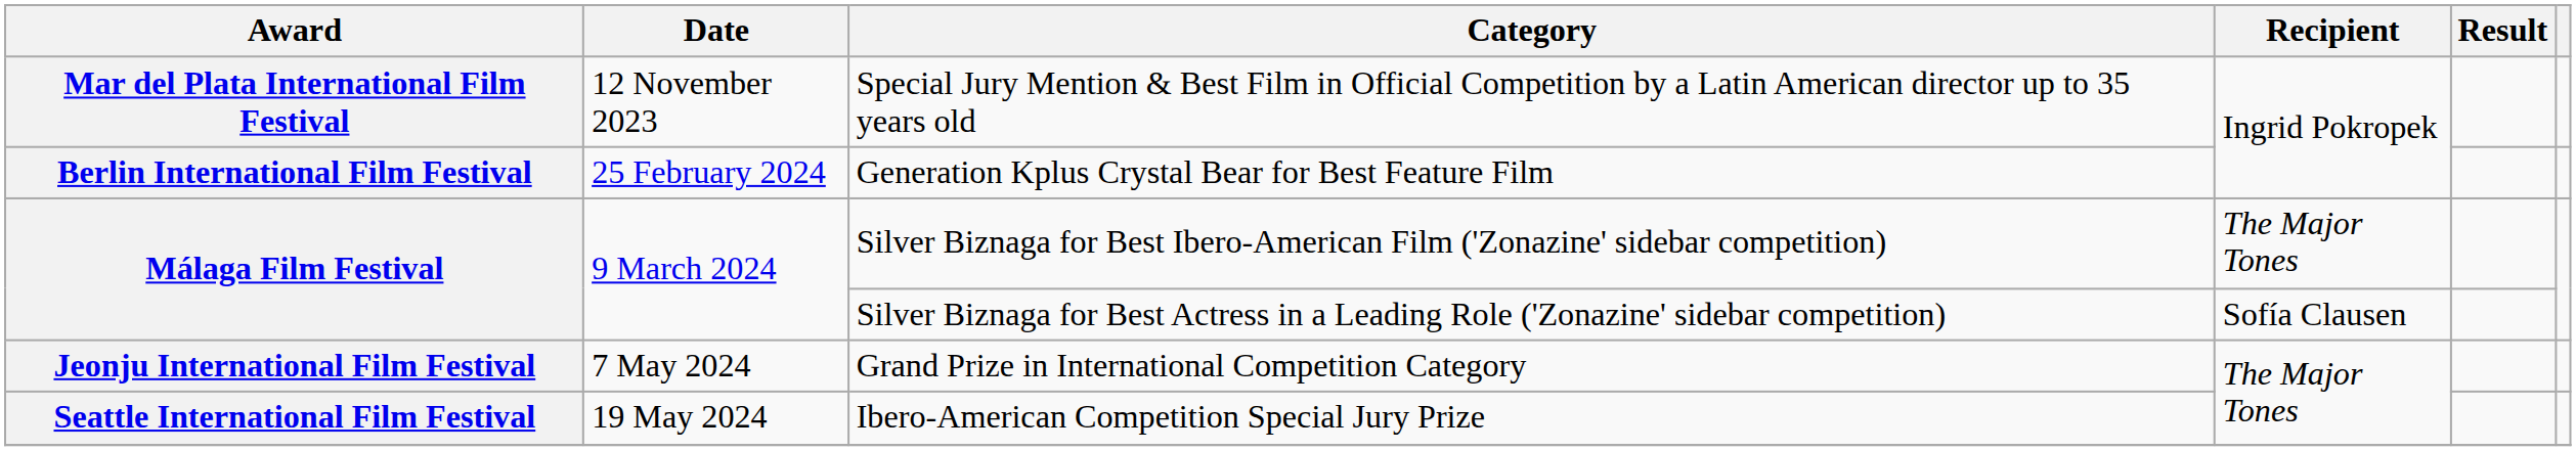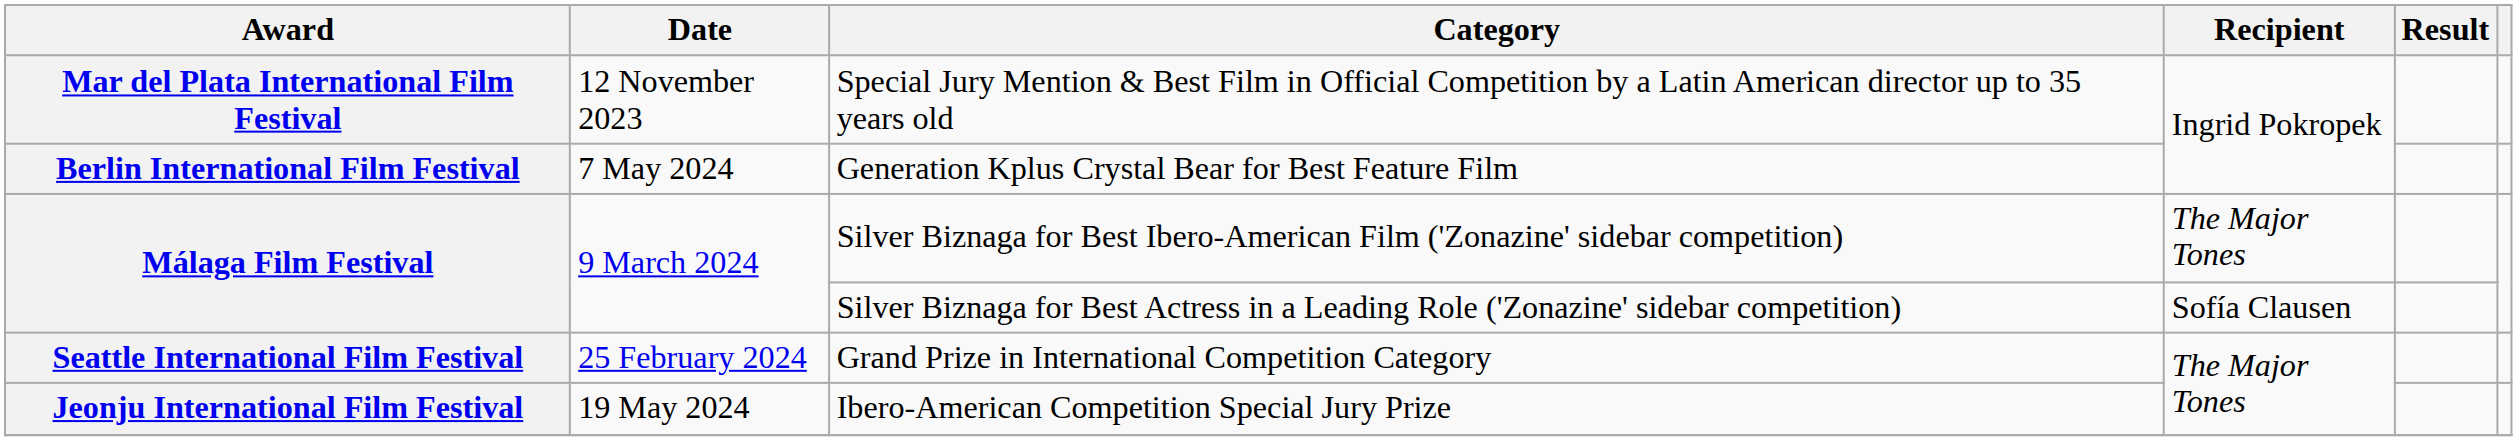 <table class="wikitable sortable plainrowheaders">
 <tr>
 <th>Award</th>
 <th>Date</th>
 <th>Category</th>
 <th>Recipient</th>
 <th>Result</th>
 <th></th>
 </tr>
 <tr>
 <th scope="row"><a href='#'>Mar del Plata International Film Festival</a></th>
 <td>12 November 2023</td>
 <td>Special Jury Mention & Best Film in Official Competition by a Latin American director up to 35 years old</td>
 <td rowspan=2>Ingrid Pokropek</td>
 <td></td>
 <td align="center" rowspan="1"></td>
 </tr>
 <tr>
 <th scope="row"><a href='#'>Berlin International Film Festival</a></th>
-<td><a href='#'>25 February 2024</a></td>
+<td>7 May 2024</td>
 <td>Generation Kplus Crystal Bear for Best Feature Film</td>
 <td></td>
 <td align="center" rowspan="1"></td>
 </tr>
 <tr>
 <th scope="row" rowspan="2"><a href='#'>Málaga Film Festival</a></th>
 <td rowspan="2"><a href='#'>9 March 2024</a></td>
 <td>Silver Biznaga for Best Ibero-American Film ('Zonazine' sidebar competition)</td>
 <td><em>The Major Tones</em></td>
 <td></td>
 <td align="center" rowspan="2"></td>
 </tr>
 <tr>
 <td>Silver Biznaga for Best Actress in a Leading Role ('Zonazine' sidebar competition)</td>
 <td>Sofía Clausen</td>
 <td></td>
 </tr>
 <tr>
-<th scope="row" rowspan="1"><a href='#'>Jeonju International Film Festival</a></th>
-<td>7 May 2024</td>
+<th scope="row" rowspan="1"><a href='#'>Seattle International Film Festival</a></th>
+<td><a href='#'>25 February 2024</a></td>
 <td>Grand Prize in International Competition Category</td>
 <td rowspan="2"><em>The Major Tones</em></td>
 <td></td>
 <td align="center" rowspan="1"></td>
 </tr>
 <tr>
-<th scope="row" rowspan="1"><a href='#'>Seattle International Film Festival</a></th>
+<th scope="row" rowspan="1"><a href='#'>Jeonju International Film Festival</a></th>
 <td>19 May 2024</td>
 <td>Ibero-American Competition Special Jury Prize</td>
 <td></td>
 <td align="center" rowspan="1"></td>
 </tr>
 <tr>
 </tr>
 </table>
